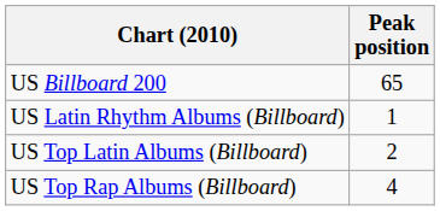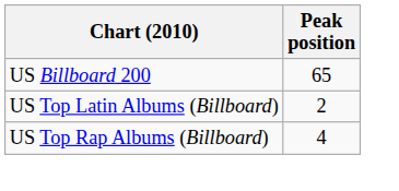 <table class="wikitable sortable">
 <tr>
 <th>Chart (2010)</th>
 <th>Peak<br>position</th>
 </tr>
 <tr>
 <td>US <a href='#'><em>Billboard</em> 200</a></td>
 <td align="center">65</td>
 </tr>
 <tr>
-<td>US <a href='#'>Latin Rhythm Albums</a> (<em>Billboard</em>)</td>
-<td align="center">1</td>
-</tr>
-<tr>
 <td>US <a href='#'>Top Latin Albums</a> (<em>Billboard</em>)</td>
 <td align="center">2</td>
 </tr>
 <tr>
 <td>US  <a href='#'>Top Rap Albums</a> (<em>Billboard</em>)</td>
 <td align="center">4</td>
 </tr>
 </table>
